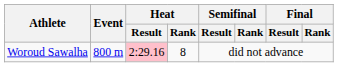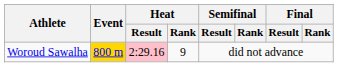 <table class="wikitable" style="font-size:90%">
 <tr>
 <th rowspan="2">Athlete</th>
 <th rowspan="2">Event</th>
 <th colspan="2">Heat</th>
 <th colspan="2">Semifinal</th>
 <th colspan="2">Final</th>
 </tr>
 <tr style="font-size:95%">
 <th>Result</th>
 <th>Rank</th>
 <th>Result</th>
 <th>Rank</th>
 <th>Result</th>
 <th>Rank</th>
 </tr>
 <tr align=center>
 <td align=left><a href='#'>Woroud Sawalha</a></td>
-<td align=left><a href='#'>800 m</a></td>
+<td align=left style="background: gold;"><a href='#'>800 m</a></td>
 <td style="background: pink;">2:29.16</td>
-<td>8</td>
+<td>9</td>
 <td colspan=4>did not advance</td>
 </tr>
 </table>
